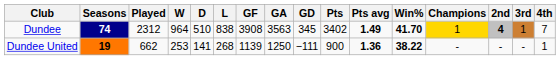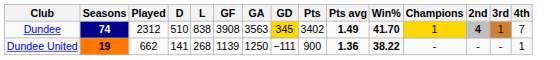 <table class="wikitable sortable" style="text-align:center; font-size:95%">
 <tr>
 <th>Club</th>
 <th>Seasons</th>
 <th>Played</th>
-<th>W</th>
 <th>D</th>
 <th>L</th>
 <th>GF</th>
 <th>GA</th>
 <th>GD</th>
 <th>Pts</th>
 <th>Pts avg</th>
 <th>Win%</th>
 <th>Champions</th>
 <th>2nd</th>
 <th>3rd</th>
 <th>4th</th>
 </tr>
 <tr>
 <td><a href='#'>Dundee</a></td>
 <td style="background:#00008B; text-align:center;color:white;"><strong>74</strong></td>
 <td>2312</td>
-<td>964</td>
 <td>510</td>
 <td>838</td>
 <td>3908</td>
 <td>3563</td>
-<td>345</td>
+<td style="background: gold;">345</td>
 <td>3402</td>
 <td><strong>1.49</strong></td>
 <td><strong>41.70</strong></td>
 <td style="background:gold;">1</td>
 <td style="background:silver;"><strong>4</strong></td>
 <td style="background:#cd7f32;">1</td>
 <td>7</td>
 </tr>
 <tr>
 <td><a href='#'>Dundee United</a></td>
 <td style="background:#FF7700; text-align:center;color:black;"><strong>19</strong></td>
 <td>662</td>
-<td>253</td>
 <td>141</td>
 <td>268</td>
 <td>1139</td>
 <td>1250</td>
 <td>−111</td>
 <td>900</td>
 <td><strong>1.36</strong></td>
 <td><strong>38.22</strong></td>
 <td>-</td>
 <td>-</td>
 <td>-</td>
 <td>1</td>
 </tr>
 </table>
